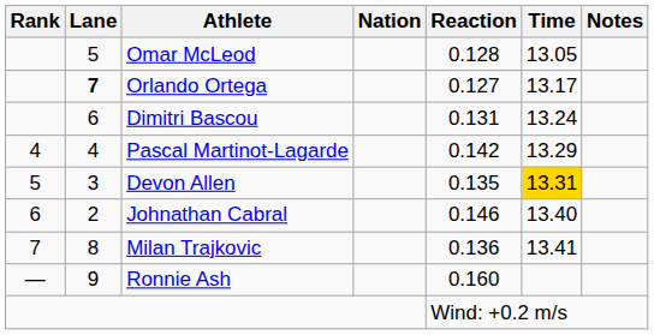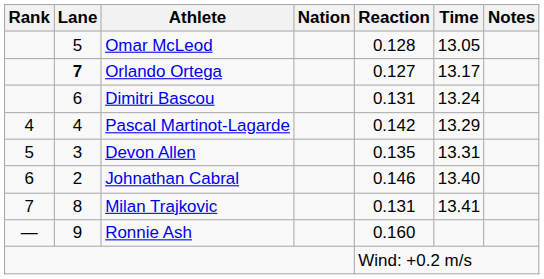 <table class="wikitable sortable" style="text-align:center">
 <tr>
 <th>Rank</th>
 <th>Lane</th>
 <th>Athlete</th>
 <th>Nation</th>
 <th>Reaction</th>
 <th>Time</th>
 <th>Notes</th>
 </tr>
 <tr>
 <td></td>
 <td>5</td>
 <td align=left><a href='#'>Omar McLeod</a></td>
 <td align=left></td>
 <td>0.128</td>
 <td>13.05</td>
 <td></td>
 </tr>
 <tr>
 <td></td>
 <td><strong>7</strong></td>
 <td align=left><a href='#'>Orlando Ortega</a></td>
 <td align=left></td>
 <td>0.127</td>
 <td>13.17</td>
 <td></td>
 </tr>
 <tr>
 <td></td>
 <td>6</td>
 <td align=left><a href='#'>Dimitri Bascou</a></td>
 <td align=left></td>
 <td>0.131</td>
 <td>13.24</td>
 <td></td>
 </tr>
 <tr>
 <td>4</td>
 <td>4</td>
 <td align=left><a href='#'>Pascal Martinot-Lagarde</a></td>
 <td align=left></td>
 <td>0.142</td>
 <td>13.29</td>
 <td></td>
 </tr>
 <tr>
 <td>5</td>
 <td>3</td>
 <td align=left><a href='#'>Devon Allen</a></td>
 <td align=left></td>
 <td>0.135</td>
-<td style="background: gold;">13.31</td>
+<td>13.31</td>
 <td></td>
 </tr>
 <tr>
 <td>6</td>
 <td>2</td>
 <td align=left><a href='#'>Johnathan Cabral</a></td>
 <td align=left></td>
 <td>0.146</td>
 <td>13.40</td>
 <td></td>
 </tr>
 <tr>
 <td>7</td>
 <td>8</td>
 <td align=left><a href='#'>Milan Trajkovic</a></td>
 <td align=left></td>
-<td>0.136</td>
+<td>0.131</td>
 <td>13.41</td>
 <td></td>
 </tr>
 <tr>
 <td data-sort-value=8>—</td>
 <td>9</td>
 <td align=left><a href='#'>Ronnie Ash</a></td>
 <td align=left></td>
 <td>0.160</td>
 <td data-sort-value=99.99></td>
 <td></td>
 </tr>
 <tr class="sortbottom">
 <td colspan=4></td>
 <td colspan="3" style="text-align:left;">Wind: +0.2 m/s</td>
 </tr>
 </table>
